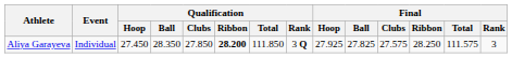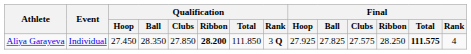 <table class="wikitable" style="font-size:90%">
 <tr>
 <th rowspan="2">Athlete</th>
 <th rowspan="2">Event</th>
 <th colspan="6">Qualification</th>
 <th colspan="6">Final</th>
 </tr>
 <tr style="font-size: 95%">
 <th>Hoop</th>
 <th>Ball</th>
 <th>Clubs</th>
 <th>Ribbon</th>
 <th>Total</th>
 <th>Rank</th>
 <th>Hoop</th>
 <th>Ball</th>
 <th>Clubs</th>
 <th>Ribbon</th>
 <th>Total</th>
 <th>Rank</th>
 </tr>
 <tr align=center>
 <td align=left><a href='#'>Aliya Garayeva</a></td>
 <td align=left><a href='#'>Individual</a></td>
 <td>27.450</td>
 <td>28.350</td>
 <td>27.850</td>
 <td><strong>28.200</strong></td>
 <td>111.850</td>
 <td>3 <strong>Q</strong></td>
 <td>27.925</td>
 <td>27.825</td>
 <td>27.575</td>
 <td>28.250</td>
-<td>111.575</td>
-<td>3</td>
+<td><strong>111.575</strong></td>
+<td>4</td>
 </tr>
 </table>
